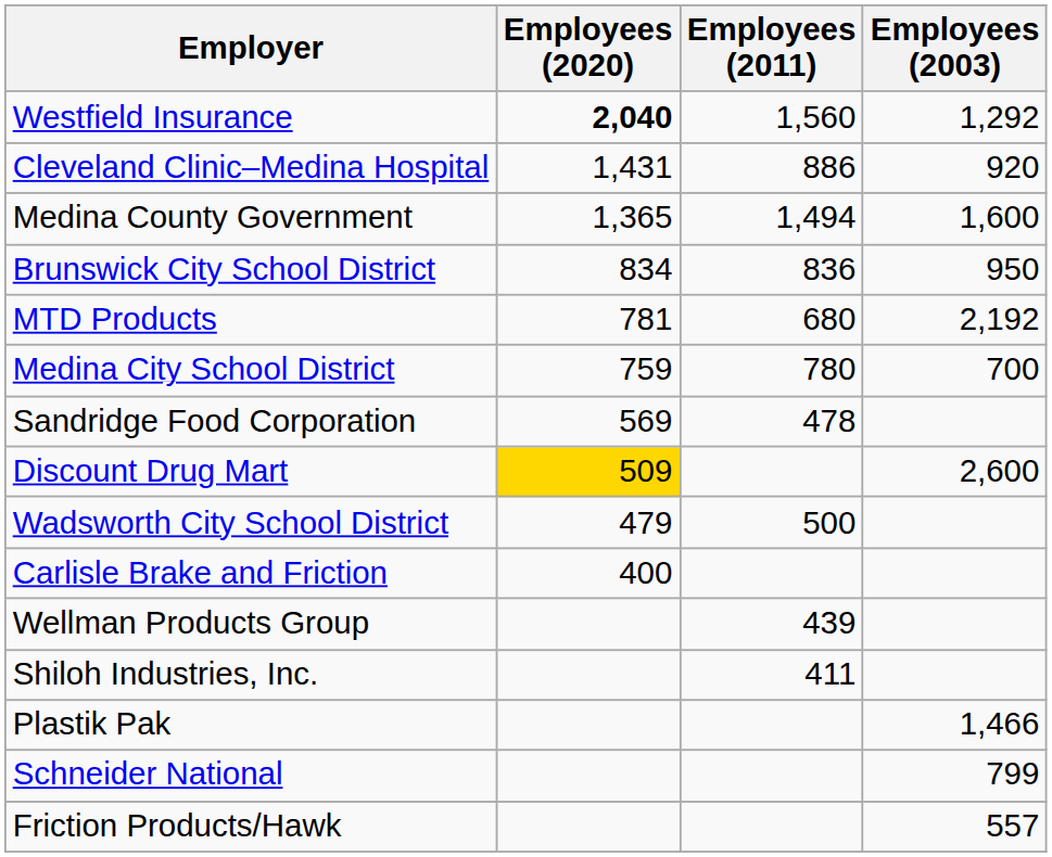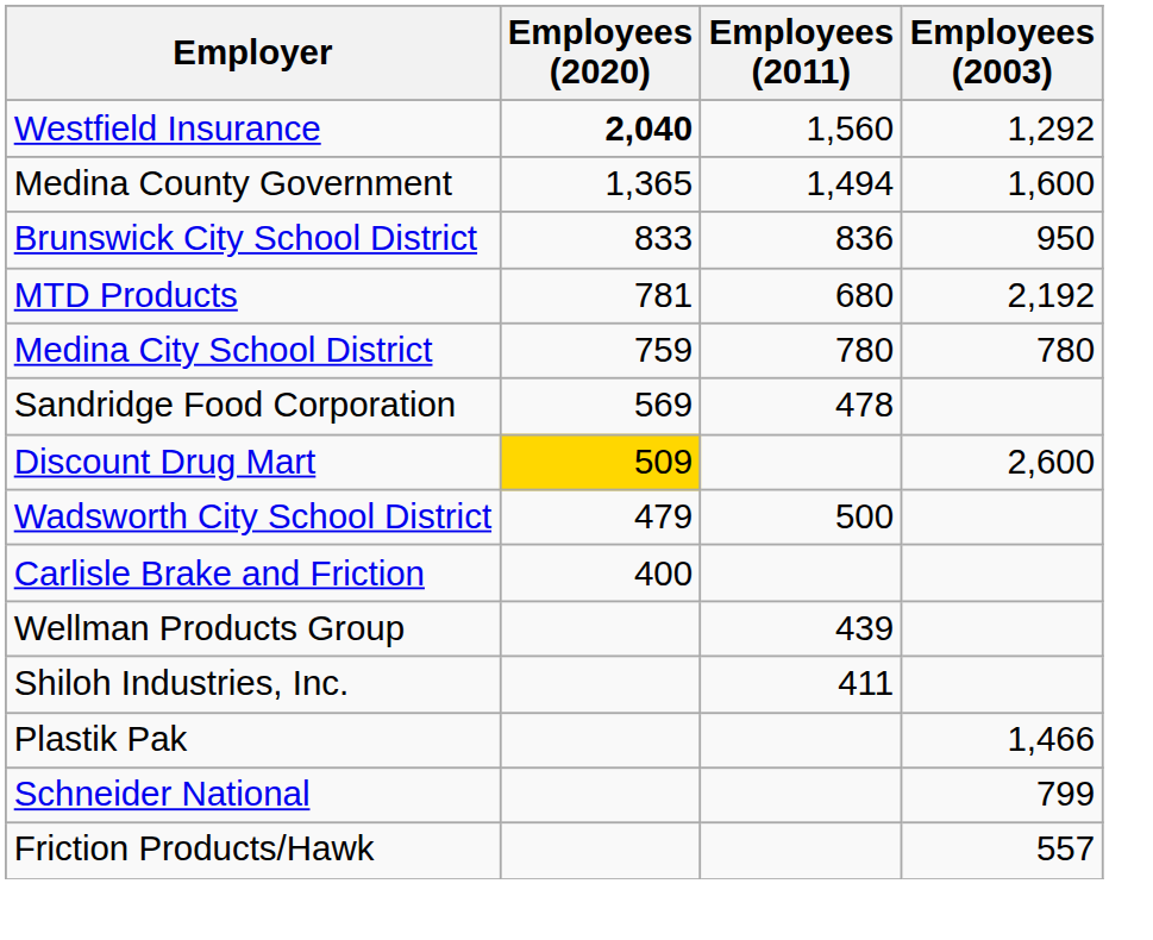 <table class="wikitable sortable">
 <tr>
 <th>Employer</th>
 <th>Employees<br>(2020)</th>
 <th>Employees<br>(2011)</th>
 <th>Employees<br>(2003)</th>
 </tr>
 <tr>
 <td><a href='#'>Westfield Insurance</a></td>
 <td align=right><strong>2,040</strong></td>
 <td align=right>1,560</td>
 <td align=right>1,292</td>
 </tr>
 <tr>
-<td><a href='#'>Cleveland Clinic–Medina Hospital</a></td>
-<td align=right>1,431</td>
-<td align=right>886</td>
-<td align=right>920</td>
-</tr>
-<tr>
 <td>Medina County Government</td>
 <td align=right>1,365</td>
 <td align=right>1,494</td>
 <td align=right>1,600</td>
 </tr>
 <tr>
 <td><a href='#'>Brunswick City School District</a></td>
-<td align=right>834</td>
+<td align=right>833</td>
 <td align=right>836</td>
 <td align=right>950</td>
 </tr>
 <tr>
 <td><a href='#'>MTD Products</a></td>
 <td align=right>781</td>
 <td align=right>680</td>
 <td align=right>2,192</td>
 </tr>
 <tr>
 <td><a href='#'>Medina City School District</a></td>
 <td align=right>759</td>
 <td align=right>780</td>
-<td align=right>700</td>
+<td align=right>780</td>
 </tr>
 <tr>
 <td>Sandridge Food Corporation</td>
 <td align=right>569</td>
 <td align=right>478</td>
 <td align=right></td>
 </tr>
 <tr>
 <td><a href='#'>Discount Drug Mart</a></td>
 <td align=right style="background: gold;">509</td>
 <td align=right></td>
 <td align=right>2,600</td>
 </tr>
 <tr>
 <td><a href='#'>Wadsworth City School District</a></td>
 <td align=right>479</td>
 <td align=right>500</td>
 <td align=right></td>
 </tr>
 <tr>
 <td><a href='#'>Carlisle Brake and Friction</a></td>
 <td align=right>400</td>
 <td align=right></td>
 <td align=right></td>
 </tr>
 <tr>
 <td>Wellman Products Group</td>
 <td align=right></td>
 <td align=right>439</td>
 <td align=right></td>
 </tr>
 <tr>
 <td>Shiloh Industries, Inc.</td>
 <td align=right></td>
 <td align=right>411</td>
 <td align=right></td>
 </tr>
 <tr>
 <td>Plastik Pak</td>
 <td align=right></td>
 <td align=right></td>
 <td align=right>1,466</td>
 </tr>
 <tr>
 <td><a href='#'>Schneider National</a></td>
 <td align=right></td>
 <td align=right></td>
 <td align=right>799</td>
 </tr>
 <tr>
 <td>Friction Products/Hawk</td>
 <td align=right></td>
 <td align=right></td>
 <td align=right>557</td>
 </tr>
 </table>
